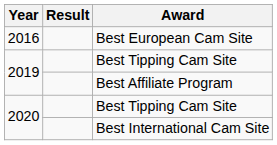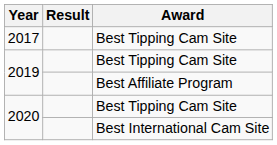 <table class="wikitable">
 <tr>
 <th>Year</th>
 <th>Result</th>
 <th>Award</th>
 </tr>
 <tr>
-<td>2016</td>
+<td>2017</td>
 <td></td>
-<td>Best European Cam Site</td>
+<td>Best Tipping Cam Site</td>
 </tr>
 <tr>
 <td rowspan="2" 2019>2019</td>
 <td></td>
 <td>Best Tipping Cam Site</td>
 </tr>
 <tr>
 <td></td>
 <td>Best Affiliate Program</td>
 </tr>
 <tr>
 <td rowspan="2" 2020>2020</td>
 <td></td>
 <td>Best Tipping Cam Site</td>
 </tr>
 <tr>
 <td></td>
 <td>Best International Cam Site</td>
 </tr>
 </table>
